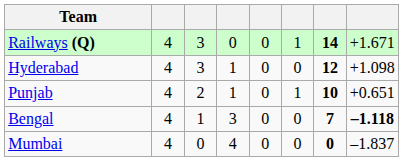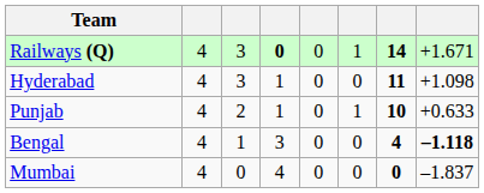 <table class="wikitable" style="text-align:center">
 <tr>
 <th style="width:140px;">Team</th>
 <th style="width:25px;"></th>
 <th style="width:25px;"></th>
 <th style="width:25px;"></th>
 <th style="width:25px;"></th>
 <th style="width:25px;"></th>
 <th style="width:25px;"></th>
 <th style="width:40px;"></th>
 </tr>
 <tr style="background:#cfc;">
 <td style="text-align:left"><a href='#'>Railways</a> <strong>(Q)</strong></td>
 <td>4</td>
 <td>3</td>
-<td>0</td>
+<td><strong>0</strong></td>
 <td>0</td>
 <td>1</td>
 <td><strong>14</strong></td>
 <td>+1.671</td>
 </tr>
 <tr>
 <td style="text-align:left"><a href='#'>Hyderabad</a></td>
 <td>4</td>
 <td>3</td>
 <td>1</td>
 <td>0</td>
 <td>0</td>
-<td><strong>12</strong></td>
+<td><strong>11</strong></td>
 <td>+1.098</td>
 </tr>
 <tr>
 <td style="text-align:left"><a href='#'>Punjab</a></td>
 <td>4</td>
 <td>2</td>
 <td>1</td>
 <td>0</td>
 <td>1</td>
 <td><strong>10</strong></td>
-<td>+0.651</td>
+<td>+0.633</td>
 </tr>
 <tr>
 <td style="text-align:left"><a href='#'>Bengal</a></td>
 <td>4</td>
 <td>1</td>
 <td>3</td>
 <td>0</td>
 <td>0</td>
-<td><strong>7</strong></td>
+<td><strong>4</strong></td>
 <td><strong>–1.118</strong></td>
 </tr>
 <tr>
 <td style="text-align:left"><a href='#'>Mumbai</a></td>
 <td>4</td>
 <td>0</td>
 <td>4</td>
 <td>0</td>
 <td>0</td>
 <td><strong>0</strong></td>
 <td>–1.837</td>
 </tr>
 </table>
